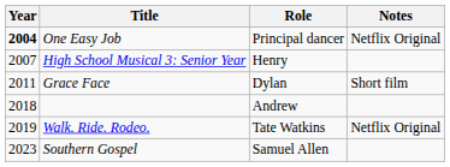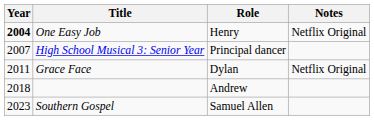 <table class="wikitable sortable">
 <tr>
 <th>Year</th>
 <th>Title</th>
 <th>Role</th>
 <th class="unsortable">Notes</th>
 </tr>
 <tr>
 <td><strong>2004</strong></td>
 <td><em>One Easy Job</em></td>
-<td>Principal dancer</td>
+<td>Henry</td>
 <td>Netflix Original</td>
 </tr>
 <tr>
 <td>2007</td>
 <td><em><a href='#'>High School Musical 3: Senior Year</a></em></td>
-<td>Henry</td>
+<td>Principal dancer</td>
 <td></td>
 </tr>
 <tr>
 <td>2011</td>
 <td><em>Grace Face</em></td>
 <td>Dylan</td>
-<td>Short film</td>
+<td>Netflix Original</td>
 </tr>
 <tr>
 <td>2018</td>
 <td><em></em></td>
 <td>Andrew</td>
 <td></td>
 </tr>
 <tr>
-<td>2019</td>
-<td><em><a href='#'>Walk. Ride. Rodeo.</a></em></td>
-<td>Tate Watkins</td>
-<td>Netflix Original</td>
-</tr>
-<tr>
 <td>2023</td>
 <td><em>Southern Gospel</em></td>
 <td>Samuel Allen</td>
 <td></td>
 </tr>
 </table>
